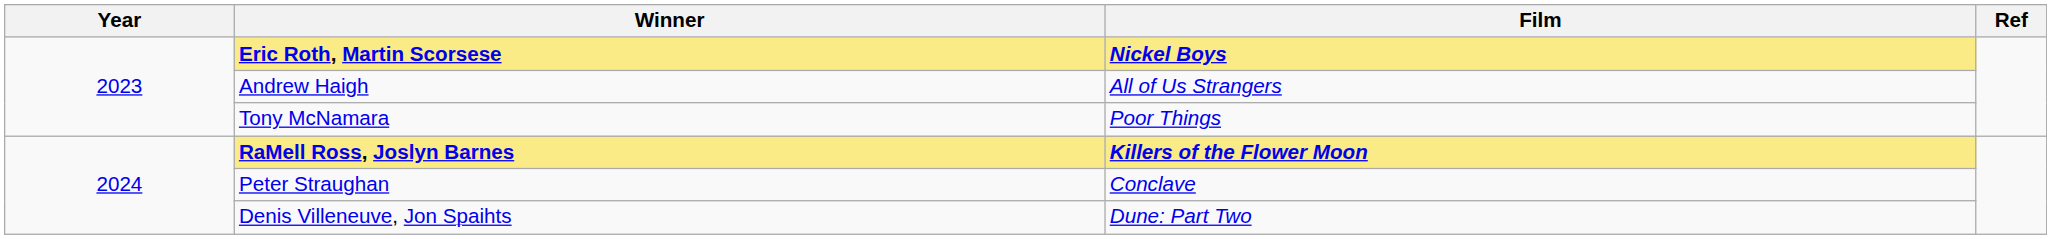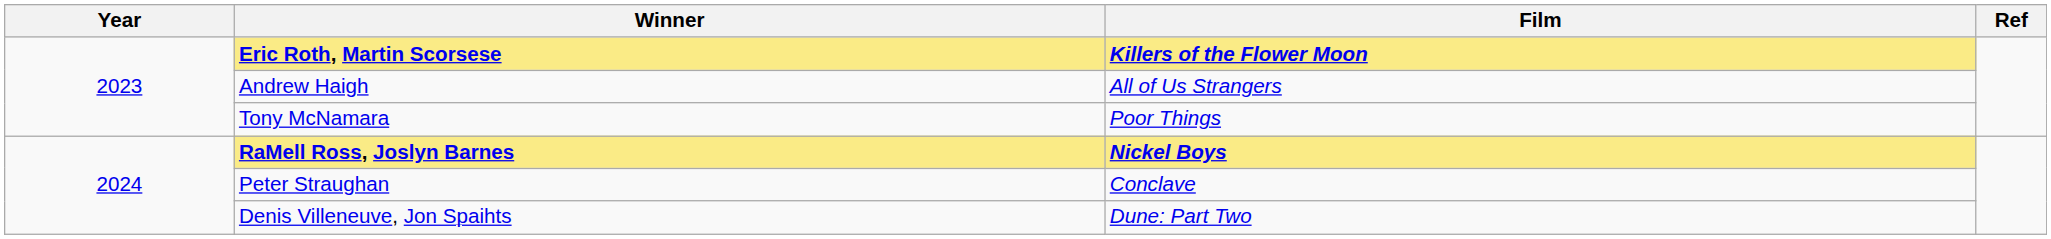 <table class="wikitable" width="100%" cellpadding="5">
 <tr>
 <th width="100"><strong>Year</strong></th>
 <th width="400"><strong>Winner</strong></th>
 <th width="400"><strong>Film</strong></th>
 <th width="15"><strong>Ref</strong></th>
 </tr>
 <tr>
 <td rowspan="3" style="text-align:center;"><a href='#'>2023</a></td>
 <td style="background:#FAEB86;"><strong><a href='#'>Eric Roth</a>, <a href='#'>Martin Scorsese</a></strong></td>
-<td style="background:#FAEB86;"><strong><em><a href='#'>Nickel Boys</a></em></strong></td>
+<td style="background:#FAEB86;"><strong><em><a href='#'>Killers of the Flower Moon</a></em></strong></td>
 <td rowspan=3></td>
 </tr>
 <tr>
 <td><a href='#'>Andrew Haigh</a></td>
 <td><em><a href='#'>All of Us Strangers</a></em></td>
 </tr>
 <tr>
 <td><a href='#'>Tony McNamara</a></td>
 <td><em><a href='#'>Poor Things</a></em></td>
 </tr>
 <tr>
 <td rowspan="3" style="text-align:center;"><a href='#'>2024</a></td>
 <td style="background:#FAEB86;"><strong><a href='#'>RaMell Ross</a>, <a href='#'>Joslyn Barnes</a></strong></td>
-<td style="background:#FAEB86;"><strong><em><a href='#'>Killers of the Flower Moon</a></em></strong></td>
+<td style="background:#FAEB86;"><strong><em><a href='#'>Nickel Boys</a></em></strong></td>
 <td rowspan=3></td>
 </tr>
 <tr>
 <td><a href='#'>Peter Straughan</a></td>
 <td><em><a href='#'>Conclave</a></em></td>
 </tr>
 <tr>
 <td><a href='#'>Denis Villeneuve</a>, <a href='#'>Jon Spaihts</a></td>
 <td><em><a href='#'>Dune: Part Two</a></em></td>
 </tr>
 </table>
